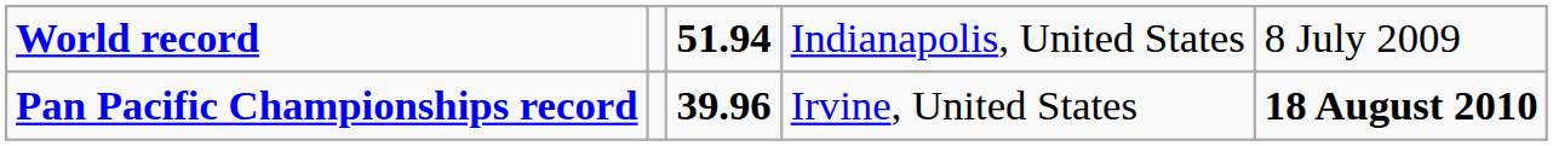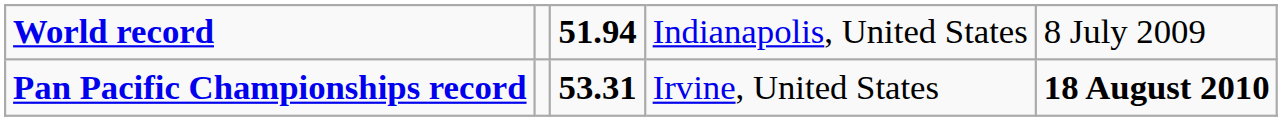 <table class="wikitable">
 <tr>
 <td><strong><a href='#'>World record</a></strong></td>
 <td></td>
 <td><strong>51.94</strong></td>
 <td><a href='#'>Indianapolis</a>, United States</td>
 <td>8 July 2009</td>
 </tr>
 <tr>
 <td><strong><a href='#'>Pan Pacific Championships record</a></strong></td>
 <td></td>
-<td><strong>39.96</strong></td>
+<td><strong>53.31</strong></td>
 <td><a href='#'>Irvine</a>, United States</td>
 <td><strong>18 August 2010</strong></td>
 </tr>
 </table>
